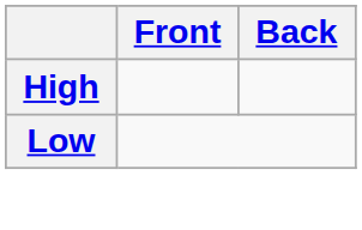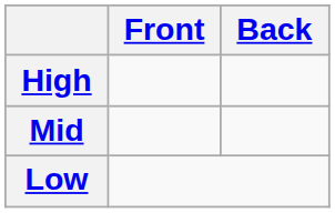 <table class="wikitable">
 <tr>
 <th rowspan=1></th>
 <th colspan=1> <a href='#'>Front</a> </th>
 <th colspan=1> <a href='#'>Back</a> </th>
 </tr>
 <tr>
 <th> <strong><a href='#'>High</a></strong> </th>
 <td align="center"></td>
 <td align=center></td>
 </tr>
 <tr>
+<th> <strong><a href='#'>Mid</a></strong> </th>
+<td align="center"></td>
+<td align=center></td>
+</tr>
+<tr>
 <th> <strong><a href='#'>Low</a></strong> </th>
 <td colspan="2" align="center"></td>
 </tr>
 </table>
